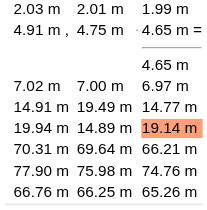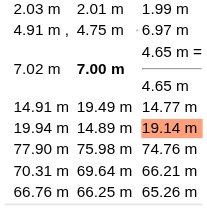 <table>
 <tr>
 <td></td>
 <td></td>
 <td>2.03 m</td>
 <td></td>
 <td>2.01 m </td>
 <td></td>
 <td>1.99 m </td>
 </tr>
 <tr valign="top">
 <td></td>
 <td></td>
 <td>4.91 m , </td>
 <td></td>
 <td>4.75 m</td>
 <td> <hr></td>
-<td>4.65 m =<hr>4.65 m</td>
+<td>6.97 m</td>
 </tr>
 <tr>
 <td></td>
 <td></td>
 <td>7.02 m</td>
 <td></td>
-<td>7.00 m </td>
+<td><strong>7.00 m </strong></td>
 <td></td>
-<td>6.97 m</td>
+<td>4.65 m =<hr>4.65 m</td>
 </tr>
 <tr>
 <td></td>
 <td></td>
 <td>14.91 m</td>
 <td></td>
 <td>19.49 m</td>
 <td></td>
 <td>14.77 m </td>
 </tr>
 <tr>
 <td></td>
 <td></td>
 <td>19.94 m</td>
 <td></td>
 <td>14.89 m </td>
 <td></td>
 <td style="background: lightsalmon;">19.14 m</td>
 </tr>
 <tr>
 <td></td>
 <td></td>
+<td>77.90 m</td>
+<td></td>
+<td>75.98 m</td>
+<td></td>
+<td>74.76 m</td>
+</tr>
+<tr>
+<td></td>
+<td></td>
 <td>70.31 m</td>
 <td></td>
 <td>69.64 m</td>
 <td></td>
 <td>66.21 m </td>
-</tr>
-<tr>
-<td></td>
-<td></td>
-<td>77.90 m</td>
-<td></td>
-<td>75.98 m</td>
-<td></td>
-<td>74.76 m</td>
 </tr>
 <tr>
 <td></td>
 <td></td>
 <td>66.76 m</td>
 <td></td>
 <td>66.25 m </td>
 <td></td>
 <td>65.26 m</td>
 </tr>
 <tr style="background:#e8e8e8;">
 <td colspan=7></td>
 </tr>
 </table>
